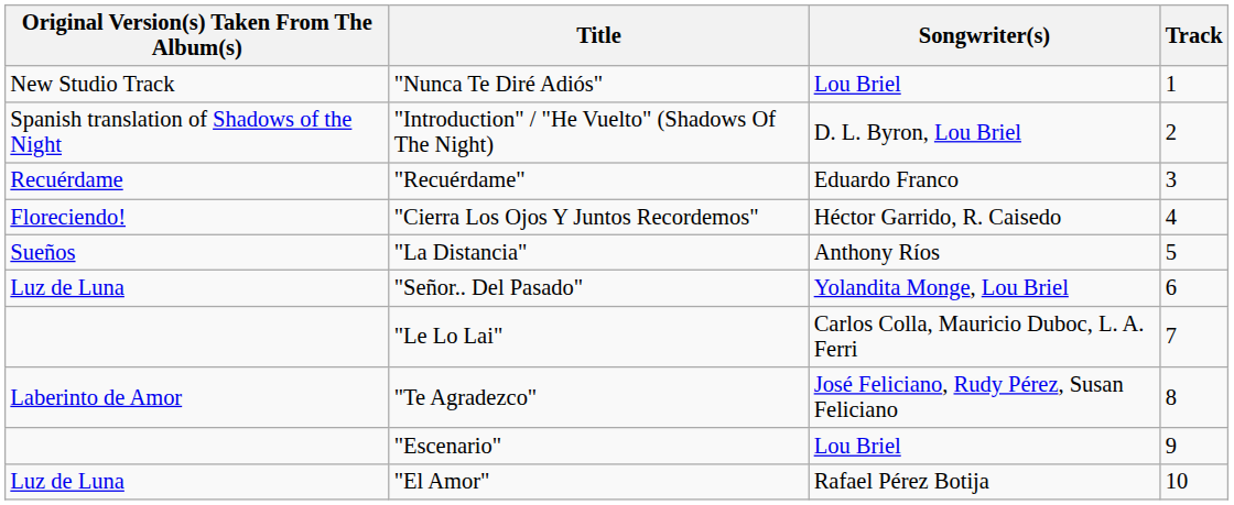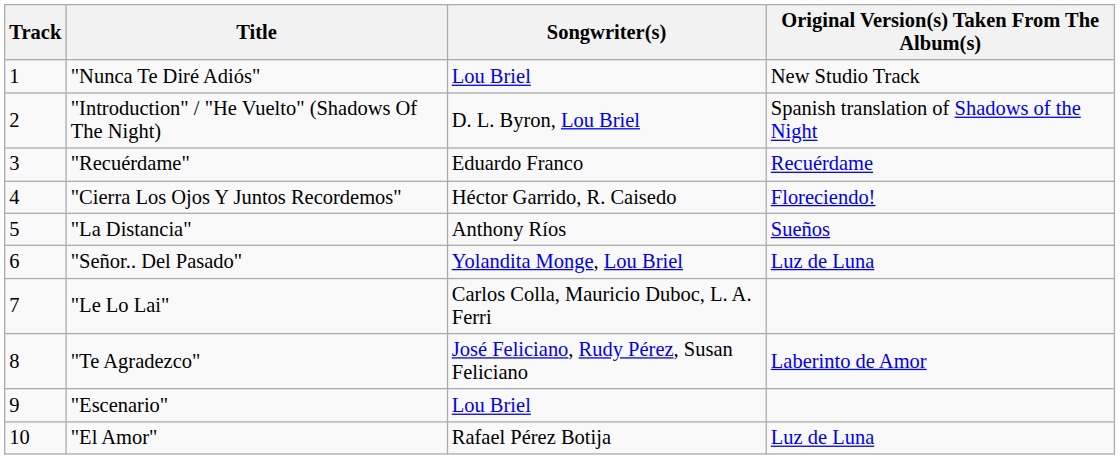 <table class="wikitable">
 <tr>
-<th>Original Version(s) Taken From The Album(s)</th>
+<th>Track</th>
 <th>Title</th>
 <th>Songwriter(s)</th>
-<th>Track</th>
+<th>Original Version(s) Taken From The Album(s)</th>
 </tr>
 <tr>
-<td>New Studio Track</td>
+<td>1</td>
 <td>"Nunca Te Diré Adiós"</td>
 <td><a href='#'>Lou Briel</a></td>
-<td>1</td>
+<td>New Studio Track</td>
 </tr>
 <tr>
-<td>Spanish translation of <a href='#'>Shadows of the Night</a></td>
+<td>2</td>
 <td>"Introduction" / "He Vuelto" (Shadows Of The Night)</td>
 <td>D. L. Byron, <a href='#'>Lou Briel</a></td>
-<td>2</td>
+<td>Spanish translation of <a href='#'>Shadows of the Night</a></td>
 </tr>
 <tr>
-<td><a href='#'>Recuérdame</a></td>
+<td>3</td>
 <td>"Recuérdame"</td>
 <td>Eduardo Franco</td>
-<td>3</td>
+<td><a href='#'>Recuérdame</a></td>
 </tr>
 <tr>
-<td><a href='#'>Floreciendo!</a></td>
+<td>4</td>
 <td>"Cierra Los Ojos Y Juntos Recordemos"</td>
 <td>Héctor Garrido, R. Caisedo</td>
-<td>4</td>
+<td><a href='#'>Floreciendo!</a></td>
 </tr>
 <tr>
-<td><a href='#'>Sueños</a></td>
+<td>5</td>
 <td>"La Distancia"</td>
 <td>Anthony Ríos</td>
-<td>5</td>
+<td><a href='#'>Sueños</a></td>
 </tr>
 <tr>
-<td><a href='#'>Luz de Luna</a></td>
+<td>6</td>
 <td>"Señor.. Del Pasado"</td>
 <td><a href='#'>Yolandita Monge</a>, <a href='#'>Lou Briel</a></td>
-<td>6</td>
+<td><a href='#'>Luz de Luna</a></td>
 </tr>
 <tr>
-<td></td>
+<td>7</td>
 <td>"Le Lo Lai"</td>
 <td>Carlos Colla, Mauricio Duboc, L. A. Ferri</td>
-<td>7</td>
+<td></td>
 </tr>
 <tr>
-<td><a href='#'>Laberinto de Amor</a></td>
+<td>8</td>
 <td>"Te Agradezco"</td>
 <td><a href='#'>José Feliciano</a>, <a href='#'>Rudy Pérez</a>, Susan Feliciano</td>
-<td>8</td>
+<td><a href='#'>Laberinto de Amor</a></td>
 </tr>
 <tr>
-<td></td>
+<td>9</td>
 <td>"Escenario"</td>
 <td><a href='#'>Lou Briel</a></td>
-<td>9</td>
+<td></td>
 </tr>
 <tr>
-<td><a href='#'>Luz de Luna</a></td>
+<td>10</td>
 <td>"El Amor"</td>
 <td>Rafael Pérez Botija</td>
-<td>10</td>
+<td><a href='#'>Luz de Luna</a></td>
 </tr>
 </table>
